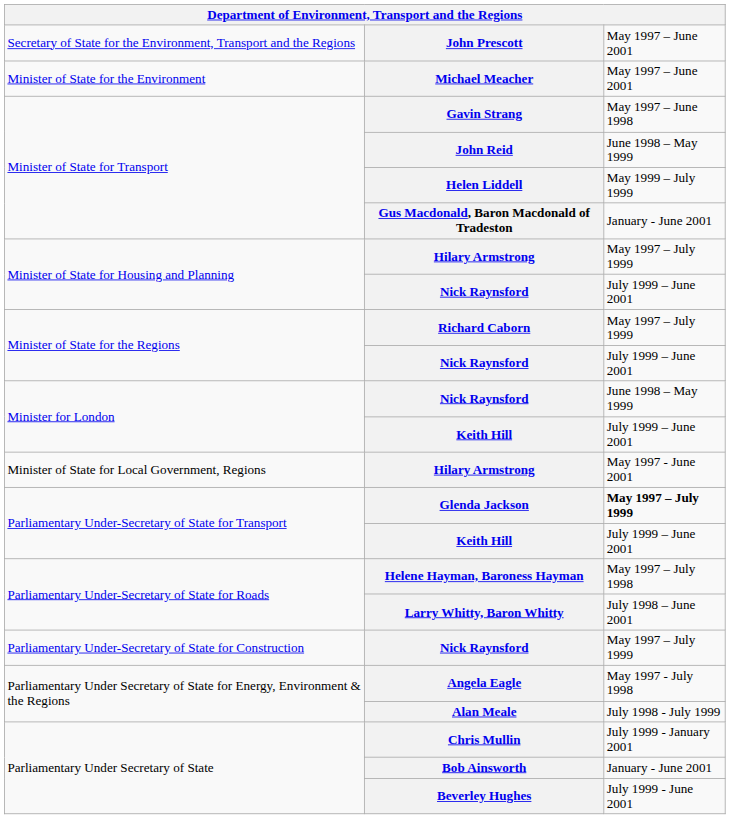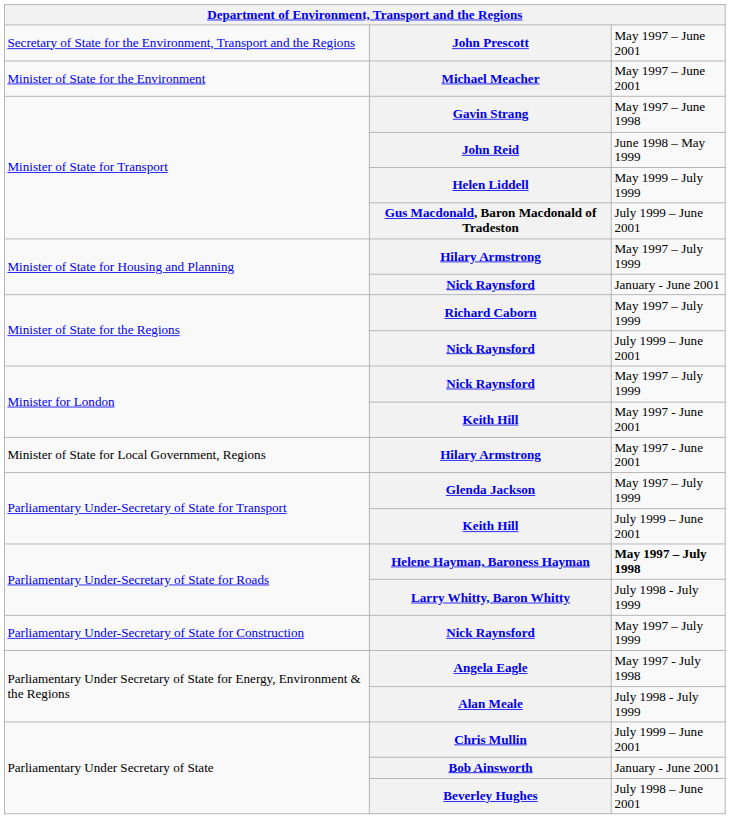 <table class="wikitable plainrowheaders" width=100% style="max-width:55em;">
 <tr>
 <th colspan=4><a href='#'>Department of Environment, Transport and the Regions</a></th>
 </tr>
 <tr>
 <td><a href='#'>Secretary of State for the Environment, Transport and the Regions</a></td>
 <th scope="row" style="font-weight:bold;"><a href='#'>John Prescott</a></th>
 <td>May 1997 – June 2001</td>
 </tr>
 <tr>
 <td><a href='#'>Minister of State for the Environment</a></td>
 <th scope="row"><a href='#'>Michael Meacher</a></th>
 <td>May 1997 – June 2001</td>
 </tr>
 <tr>
 <td rowspan="4"><a href='#'>Minister of State for Transport</a></td>
 <th scope="row" style="font-weight:bold;"><a href='#'>Gavin Strang</a></th>
 <td>May 1997 – June 1998</td>
 </tr>
 <tr>
 <th scope="row" style="font-weight:bold;"><a href='#'>John Reid</a></th>
 <td>June 1998 – May 1999</td>
 </tr>
 <tr>
 <th scope="row"><a href='#'>Helen Liddell</a></th>
 <td>May 1999 – July 1999</td>
 </tr>
 <tr>
 <th scope="row" style="font-weight:bold;"><a href='#'>Gus Macdonald</a>, Baron Macdonald of Tradeston</th>
-<td>January - June 2001</td>
+<td>July 1999 – June 2001</td>
 </tr>
 <tr>
 <td rowspan="2"><a href='#'>Minister of State for Housing and Planning</a></td>
 <th scope="row"><a href='#'>Hilary Armstrong</a></th>
 <td>May 1997 – July 1999</td>
 </tr>
 <tr>
 <th scope="row"><a href='#'>Nick Raynsford</a></th>
-<td>July 1999 – June 2001</td>
+<td>January - June 2001</td>
 </tr>
 <tr>
 <td rowspan="2"><a href='#'>Minister of State for the Regions</a></td>
 <th scope="row"><a href='#'>Richard Caborn</a></th>
 <td>May 1997 – July 1999</td>
 </tr>
 <tr>
 <th scope="row"><a href='#'>Nick Raynsford</a></th>
 <td>July 1999 – June 2001</td>
 </tr>
 <tr>
 <td rowspan="2"><a href='#'>Minister for London</a></td>
 <th scope="row"><a href='#'>Nick Raynsford</a></th>
-<td>June 1998 – May 1999</td>
+<td>May 1997 – July 1999</td>
 </tr>
 <tr>
 <th scope="row"><a href='#'>Keith Hill</a></th>
-<td>July 1999 – June 2001</td>
+<td>May 1997 - June 2001</td>
 </tr>
 <tr>
 <td>Minister of State for Local Government, Regions</td>
 <th scope="row"><a href='#'>Hilary Armstrong</a></th>
 <td>May 1997 - June 2001</td>
 </tr>
 <tr>
 <td rowspan="2"><a href='#'>Parliamentary Under-Secretary of State for Transport</a></td>
 <th scope="row"><a href='#'>Glenda Jackson</a></th>
-<td><strong>May 1997 – July 1999</strong></td>
+<td>May 1997 – July 1999</td>
 </tr>
 <tr>
 <th scope="row"><a href='#'>Keith Hill</a></th>
 <td>July 1999 – June 2001</td>
 </tr>
 <tr>
 <td rowspan="2"><a href='#'>Parliamentary Under-Secretary of State for Roads</a></td>
 <th scope="row"><a href='#'>Helene Hayman, Baroness Hayman</a></th>
-<td>May 1997 – July 1998</td>
+<td><strong>May 1997 – July 1998</strong></td>
 </tr>
 <tr>
 <th scope="row"><a href='#'>Larry Whitty, Baron Whitty</a></th>
-<td>July 1998 – June 2001</td>
+<td>July 1998 - July 1999</td>
 </tr>
 <tr>
 <td><a href='#'>Parliamentary Under-Secretary of State for Construction</a></td>
 <th scope="row"><a href='#'>Nick Raynsford</a></th>
 <td>May 1997 – July 1999</td>
 </tr>
 <tr>
 <td rowspan="2">Parliamentary Under Secretary of State for Energy, Environment & the Regions</td>
 <th scope="row"><a href='#'>Angela Eagle</a></th>
 <td>May 1997 - July 1998</td>
 </tr>
 <tr>
 <th scope="row"><a href='#'>Alan Meale</a></th>
 <td>July 1998 - July 1999</td>
 </tr>
 <tr>
 <td rowspan="3">Parliamentary Under Secretary of State</td>
 <th scope="row"><a href='#'>Chris Mullin</a></th>
-<td>July 1999 - January 2001</td>
+<td>July 1999 – June 2001</td>
 </tr>
 <tr>
 <th scope="row"><a href='#'>Bob Ainsworth</a></th>
 <td>January - June 2001</td>
 </tr>
 <tr>
 <th scope="row"><a href='#'>Beverley Hughes</a></th>
-<td>July 1999 - June 2001</td>
+<td>July 1998 – June 2001</td>
 </tr>
 </table>
